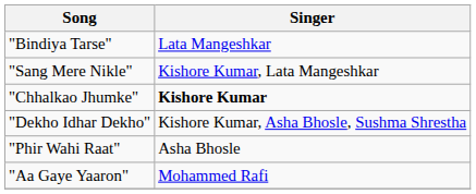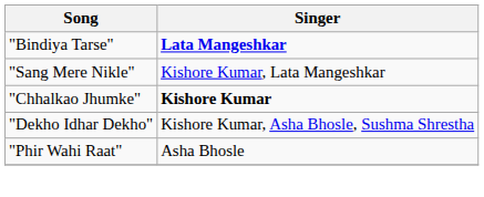 <table class="wikitable" style="font-size:92%">
 <tr>
 <th>Song</th>
 <th>Singer</th>
 </tr>
 <tr>
 <td>"Bindiya Tarse"</td>
-<td><a href='#'>Lata Mangeshkar</a></td>
+<td><strong><a href='#'>Lata Mangeshkar</a></strong></td>
 </tr>
 <tr>
 <td>"Sang Mere Nikle"</td>
 <td><a href='#'>Kishore Kumar</a>, Lata Mangeshkar</td>
 </tr>
 <tr>
 <td>"Chhalkao Jhumke"</td>
 <td><strong>Kishore Kumar</strong></td>
 </tr>
 <tr>
 <td>"Dekho Idhar Dekho"</td>
 <td>Kishore Kumar, <a href='#'>Asha Bhosle</a>, <a href='#'>Sushma Shrestha</a></td>
 </tr>
 <tr>
 <td>"Phir Wahi Raat"</td>
 <td>Asha Bhosle</td>
 </tr>
 <tr>
-<td>"Aa Gaye Yaaron"</td>
-<td><a href='#'>Mohammed Rafi</a></td>
-</tr>
-<tr>
 </tr>
 </table>
